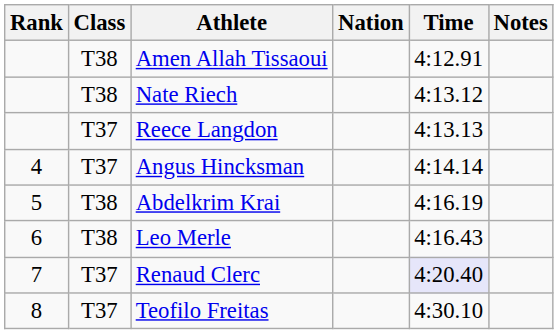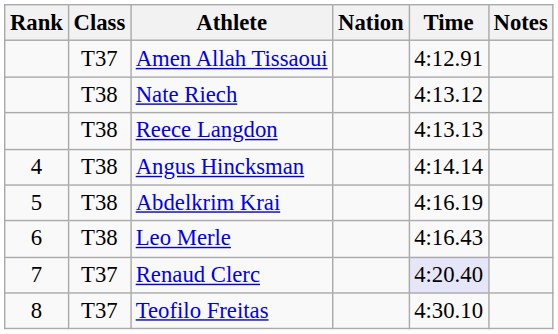 <table class="wikitable sortable" style="text-align:center;">
 <tr>
 <th scope="col">Rank</th>
 <th scope="col">Class</th>
 <th scope="col">Athlete</th>
 <th scope="col">Nation</th>
 <th scope="col">Time</th>
 <th scope="col">Notes</th>
 </tr>
 <tr>
 <td></td>
-<td>T38</td>
+<td>T37</td>
 <td align=left><a href='#'>Amen Allah Tissaoui</a></td>
 <td align=left></td>
 <td>4:12.91</td>
 <td></td>
 </tr>
 <tr>
 <td></td>
 <td>T38</td>
 <td align=left><a href='#'>Nate Riech</a></td>
 <td align=left></td>
 <td>4:13.12</td>
 <td></td>
 </tr>
 <tr>
 <td></td>
-<td>T37</td>
+<td>T38</td>
 <td align=left><a href='#'>Reece Langdon</a></td>
 <td align=left></td>
 <td>4:13.13</td>
 <td></td>
 </tr>
 <tr>
 <td>4</td>
-<td>T37</td>
+<td>T38</td>
 <td align=left><a href='#'>Angus Hincksman</a></td>
 <td align=left></td>
 <td>4:14.14</td>
 <td></td>
 </tr>
 <tr>
 <td>5</td>
 <td>T38</td>
 <td align=left><a href='#'>Abdelkrim Krai</a></td>
 <td align=left></td>
 <td>4:16.19</td>
 <td></td>
 </tr>
 <tr>
 <td>6</td>
 <td>T38</td>
 <td align=left><a href='#'>Leo Merle</a></td>
 <td align=left></td>
 <td>4:16.43</td>
 <td></td>
 </tr>
 <tr>
 <td>7</td>
 <td>T37</td>
 <td align=left><a href='#'>Renaud Clerc</a></td>
 <td align=left></td>
 <td style="background: lavender;">4:20.40</td>
 <td></td>
 </tr>
 <tr>
 <td>8</td>
 <td>T37</td>
 <td align=left><a href='#'>Teofilo Freitas</a></td>
 <td align=left></td>
 <td>4:30.10</td>
 <td></td>
 </tr>
 </table>
